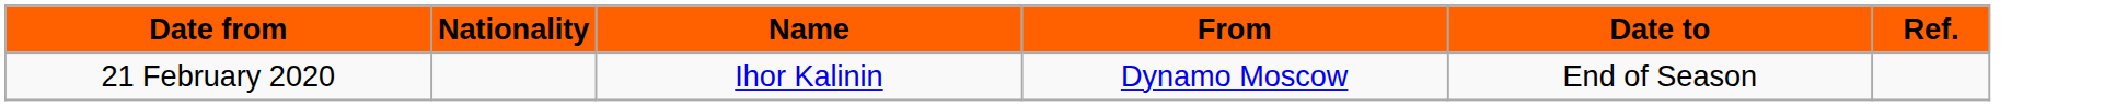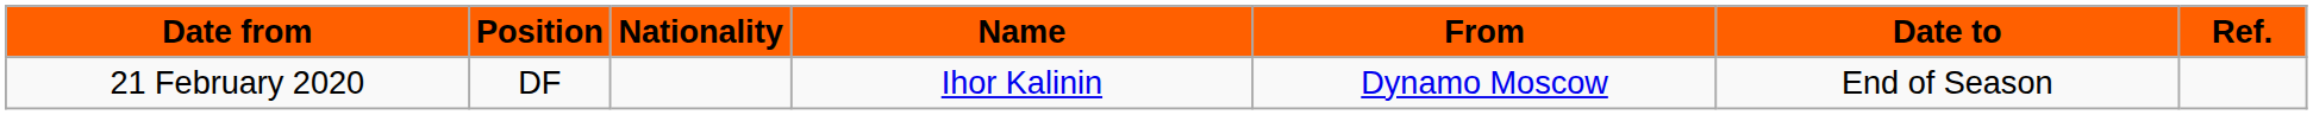 <table class="wikitable" style="text-align:center; font-size:90%; ">
 <tr>
 <th style="background:#FF6000; color:black; width:200px;">Date from</th>
+<th style="background:#FF6000; color:black; width:50px;">Position</th>
 <th style="background:#FF6000; color:black; width:50px;">Nationality</th>
 <th style="background:#FF6000; color:black; width:200px;">Name</th>
 <th style="background:#FF6000; color:black; width:200px;">From</th>
 <th style="background:#FF6000; color:black; width:200px;">Date to</th>
 <th style="background:#FF6000; color:black; width:50px;">Ref.</th>
 </tr>
 <tr>
 <td>21 February 2020</td>
+<td>DF</td>
 <td></td>
 <td><a href='#'>Ihor Kalinin</a></td>
 <td><a href='#'>Dynamo Moscow</a></td>
 <td>End of Season</td>
 <td></td>
 </tr>
 </table>
